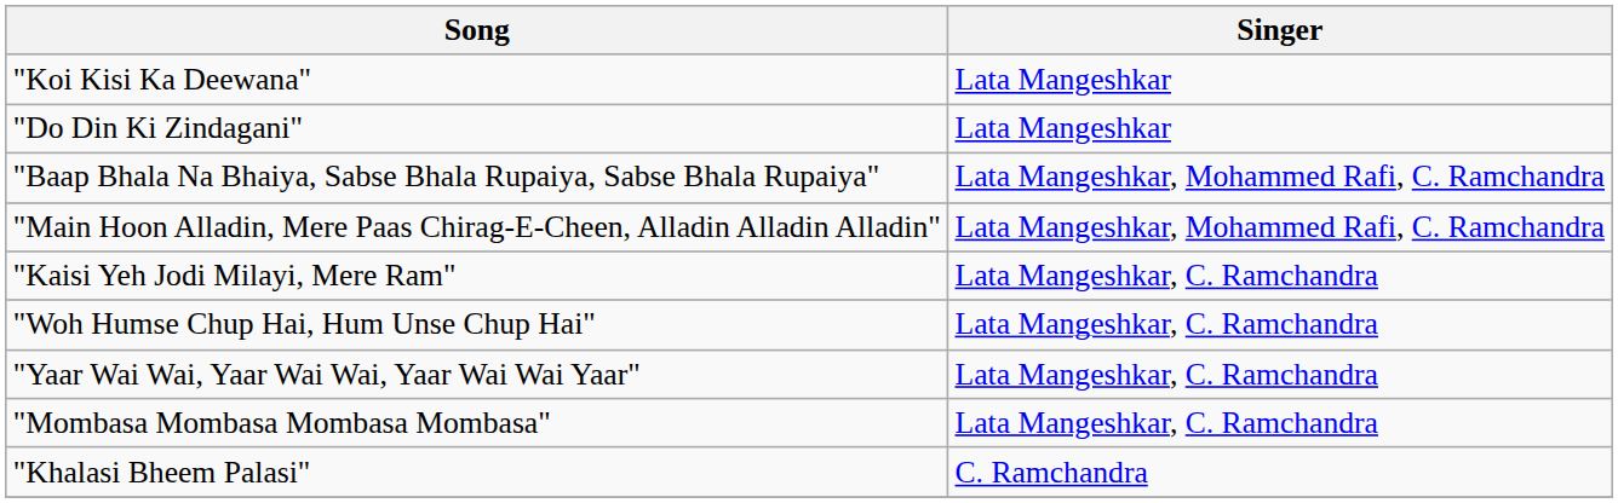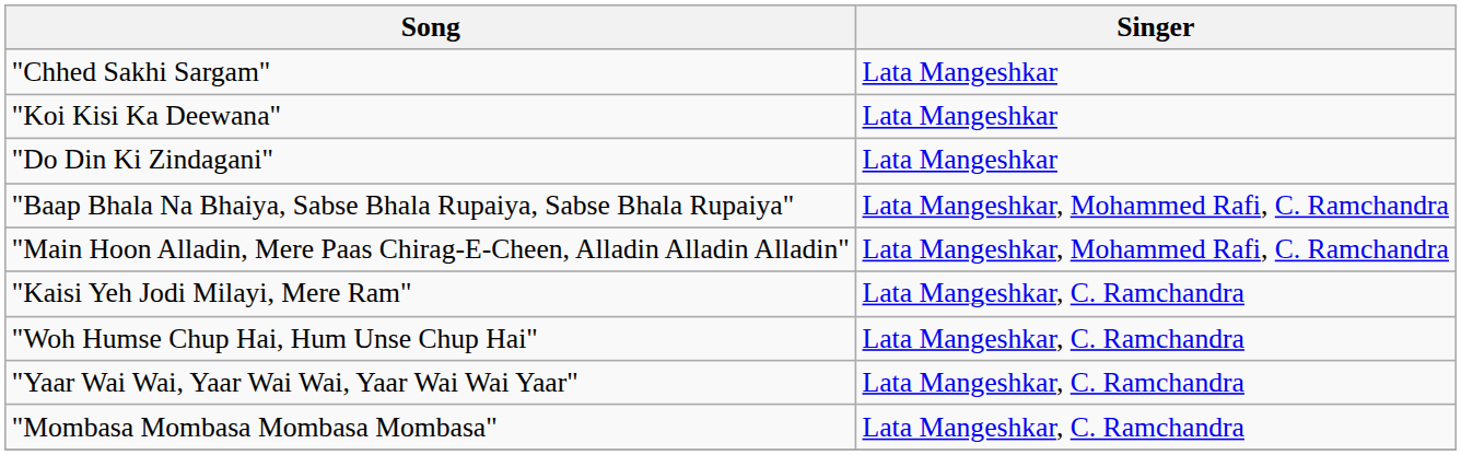 <table class="wikitable">
 <tr>
 <th>Song</th>
 <th>Singer</th>
+</tr>
+<tr>
+<td>"Chhed Sakhi Sargam"</td>
+<td><a href='#'>Lata Mangeshkar</a></td>
 </tr>
 <tr>
 <td>"Koi Kisi Ka Deewana"</td>
 <td><a href='#'>Lata Mangeshkar</a></td>
 </tr>
 <tr>
 <td>"Do Din Ki Zindagani"</td>
 <td><a href='#'>Lata Mangeshkar</a></td>
 </tr>
 <tr>
 <td>"Baap Bhala Na Bhaiya, Sabse Bhala Rupaiya, Sabse Bhala Rupaiya"</td>
 <td><a href='#'>Lata Mangeshkar</a>, <a href='#'>Mohammed Rafi</a>, <a href='#'>C. Ramchandra</a></td>
 </tr>
 <tr>
 <td>"Main Hoon Alladin, Mere Paas Chirag-E-Cheen, Alladin Alladin Alladin"</td>
 <td><a href='#'>Lata Mangeshkar</a>, <a href='#'>Mohammed Rafi</a>, <a href='#'>C. Ramchandra</a></td>
 </tr>
 <tr>
 <td>"Kaisi Yeh Jodi Milayi, Mere Ram"</td>
 <td><a href='#'>Lata Mangeshkar</a>, <a href='#'>C. Ramchandra</a></td>
 </tr>
 <tr>
 <td>"Woh Humse Chup Hai, Hum Unse Chup Hai"</td>
 <td><a href='#'>Lata Mangeshkar</a>, <a href='#'>C. Ramchandra</a></td>
 </tr>
 <tr>
 <td>"Yaar Wai Wai, Yaar Wai Wai, Yaar Wai Wai Yaar"</td>
 <td><a href='#'>Lata Mangeshkar</a>, <a href='#'>C. Ramchandra</a></td>
 </tr>
 <tr>
 <td>"Mombasa Mombasa Mombasa Mombasa"</td>
 <td><a href='#'>Lata Mangeshkar</a>, <a href='#'>C. Ramchandra</a></td>
 </tr>
 <tr>
-<td>"Khalasi Bheem Palasi"</td>
-<td><a href='#'>C. Ramchandra</a></td>
-</tr>
-<tr>
 </tr>
 </table>
